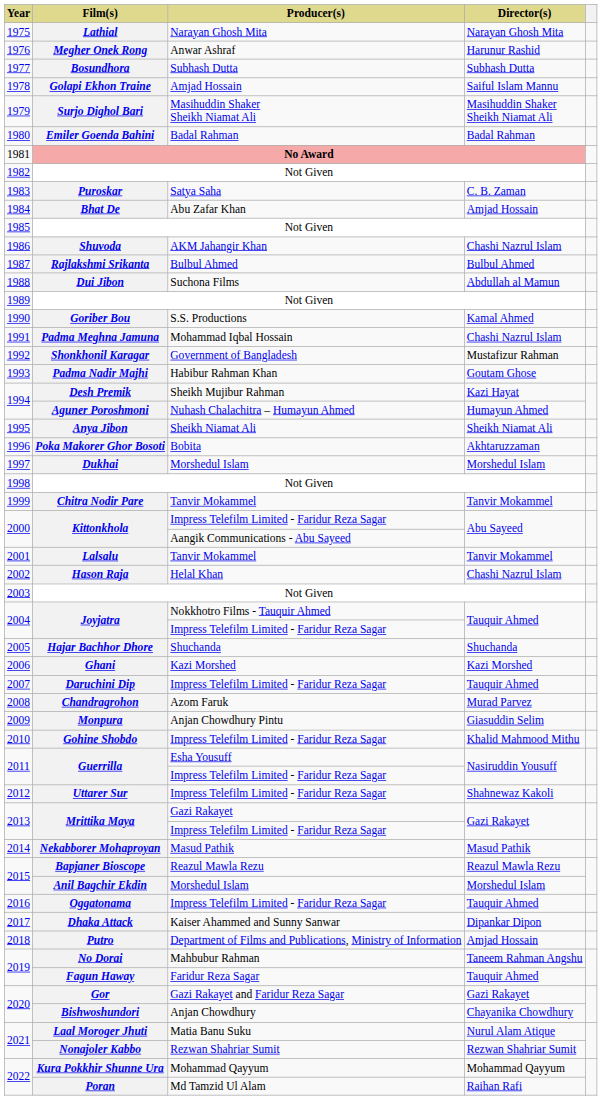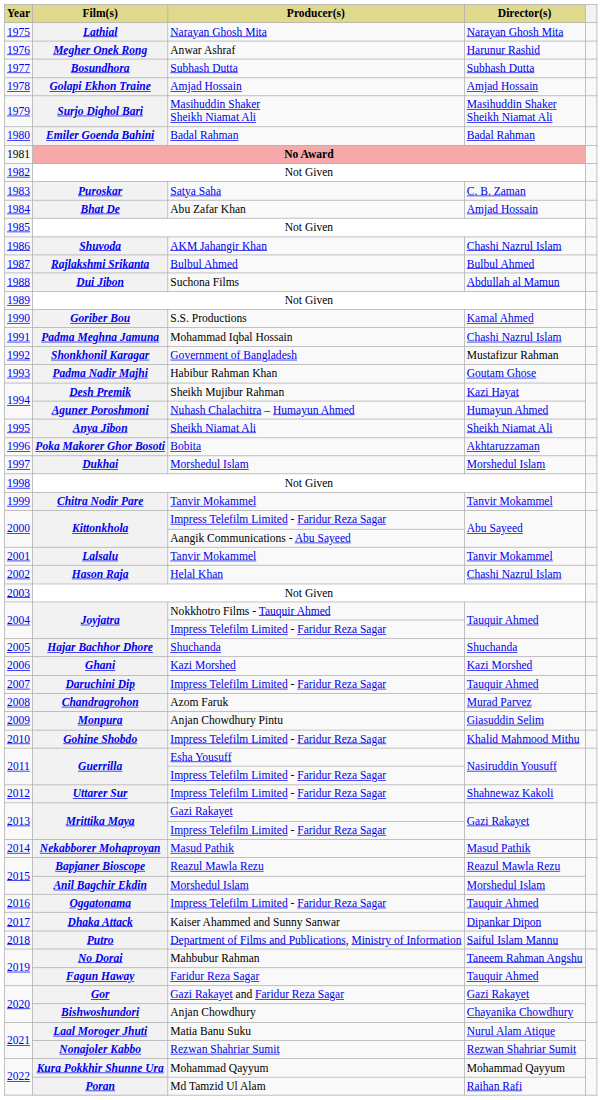 <table class="wikitable plainrowheaders sortable">
 <tr>
 <th scope="col" style="background-color:#DFD98D">Year</th>
 <th scope="col" style="background-color:#DFD98D">Film(s)</th>
 <th scope="col" style="background-color:#DFD98D">Producer(s)</th>
 <th scope="col" style="background-color:#DFD98D">Director(s)</th>
 <th scope="col" style="width:2%;" class="unsortable" style="background:#DFD98D;"></th>
 </tr>
 <tr>
 <td style="text-align:center;"><a href='#'>1975<br></a></td>
 <th scope="row"><em><a href='#'>Lathial</a></em></th>
 <td><a href='#'>Narayan Ghosh Mita</a></td>
 <td><a href='#'>Narayan Ghosh Mita</a></td>
 <td></td>
 </tr>
 <tr>
 <td style="text-align:center;"><a href='#'>1976<br></a></td>
 <th scope="row"><em><a href='#'>Megher Onek Rong</a></em></th>
 <td>Anwar Ashraf</td>
 <td><a href='#'>Harunur Rashid</a></td>
 <td></td>
 </tr>
 <tr>
 <td style="text-align:center;"><a href='#'>1977<br></a></td>
 <th scope="row"><em><a href='#'>Bosundhora</a></em></th>
 <td><a href='#'>Subhash Dutta</a></td>
 <td><a href='#'>Subhash Dutta</a></td>
 <td></td>
 </tr>
 <tr>
 <td style="text-align:center;"><a href='#'>1978<br></a></td>
 <th scope="row"><em><a href='#'>Golapi Ekhon Traine</a></em></th>
 <td><a href='#'>Amjad Hossain</a></td>
-<td><a href='#'>Saiful Islam Mannu</a></td>
+<td><a href='#'>Amjad Hossain</a></td>
 <td></td>
 </tr>
 <tr>
 <td style="text-align:center;"><a href='#'>1979<br></a></td>
 <th scope="row"><em><a href='#'>Surjo Dighol Bari</a></em></th>
 <td><a href='#'>Masihuddin Shaker</a> <br> <a href='#'>Sheikh Niamat Ali</a></td>
 <td><a href='#'>Masihuddin Shaker</a> <br> <a href='#'>Sheikh Niamat Ali</a></td>
 <td></td>
 </tr>
 <tr>
 <td style="text-align:center;"><a href='#'>1980<br></a></td>
 <th scope="row"><em><a href='#'>Emiler Goenda Bahini</a></em></th>
 <td><a href='#'>Badal Rahman</a></td>
 <td><a href='#'>Badal Rahman</a></td>
 <td></td>
 </tr>
 <tr>
 <td style="text-align:center;">1981</td>
 <th scope="row" style="background-color:#F5A9A9;text-align:center" colspan="3">No Award</th>
 <td></td>
 </tr>
 <tr>
 <td style="text-align:center;"><a href='#'>1982<br></a></td>
 <td scope="row" style="background-color:#FFFFFF ;text-align:center" colspan="3">Not Given</td>
 <td></td>
 </tr>
 <tr>
 <td style="text-align:center;"><a href='#'>1983<br></a></td>
 <th scope="row"><em><a href='#'>Puroskar</a></em></th>
 <td><a href='#'>Satya Saha</a></td>
 <td><a href='#'>C. B. Zaman</a></td>
 <td></td>
 </tr>
 <tr>
 <td style="text-align:center;"><a href='#'>1984<br></a></td>
 <th scope="row"><em><a href='#'>Bhat De</a></em></th>
 <td>Abu Zafar Khan</td>
 <td><a href='#'>Amjad Hossain</a></td>
 <td></td>
 </tr>
 <tr>
 <td style="text-align:center;"><a href='#'>1985<br></a></td>
 <td scope="row" style="background-color:#FFFFFF ;text-align:center" colspan="3">Not Given</td>
 <td></td>
 </tr>
 <tr>
 <td style="text-align:center;"><a href='#'>1986<br></a></td>
 <th scope="row"><em><a href='#'>Shuvoda</a></em></th>
 <td><a href='#'>AKM Jahangir Khan</a></td>
 <td><a href='#'>Chashi Nazrul Islam</a></td>
 <td></td>
 </tr>
 <tr>
 <td style="text-align:center;"><a href='#'>1987<br></a></td>
 <th scope="row"><em><a href='#'>Rajlakshmi Srikanta</a></em></th>
 <td><a href='#'>Bulbul Ahmed</a></td>
 <td><a href='#'>Bulbul Ahmed</a></td>
 <td></td>
 </tr>
 <tr>
 <td style="text-align:center;"><a href='#'>1988<br></a></td>
 <th scope="row"><em><a href='#'>Dui Jibon</a></em></th>
 <td>Suchona Films</td>
 <td><a href='#'>Abdullah al Mamun</a></td>
 <td></td>
 </tr>
 <tr>
 <td style="text-align:center;"><a href='#'>1989<br></a></td>
 <td scope="row" style="background-color:#FFFFFF ;text-align:center" colspan="3">Not Given</td>
 <td></td>
 </tr>
 <tr>
 <td style="text-align:center;"><a href='#'>1990<br></a></td>
 <th scope="row"><em><a href='#'>Goriber Bou</a></em></th>
 <td>S.S. Productions</td>
 <td><a href='#'>Kamal Ahmed</a></td>
 <td></td>
 </tr>
 <tr>
 <td style="text-align:center;"><a href='#'>1991<br></a></td>
 <th scope="row"><em><a href='#'>Padma Meghna Jamuna</a></em></th>
 <td>Mohammad Iqbal Hossain</td>
 <td><a href='#'>Chashi Nazrul Islam</a></td>
 <td></td>
 </tr>
 <tr>
 <td style="text-align:center;"><a href='#'>1992<br></a></td>
 <th scope="row"><em><a href='#'>Shonkhonil Karagar</a></em></th>
 <td><a href='#'>Government of Bangladesh</a></td>
 <td>Mustafizur Rahman</td>
 <td></td>
 </tr>
 <tr>
 <td style="text-align:center;"><a href='#'>1993<br></a></td>
 <th scope="row"><em><a href='#'>Padma Nadir Majhi</a></em></th>
 <td>Habibur Rahman Khan</td>
 <td><a href='#'>Goutam Ghose</a></td>
 <td></td>
 </tr>
 <tr>
 <td style="text-align:center;" rowspan="2"><a href='#'>1994<br></a> </td>
 <th scope="row"><em><a href='#'>Desh Premik</a></em></th>
 <td>Sheikh Mujibur Rahman</td>
 <td><a href='#'>Kazi Hayat</a></td>
 <td rowspan="2"></td>
 </tr>
 <tr>
 <th scope="row"><em><a href='#'>Aguner Poroshmoni</a></em></th>
 <td><a href='#'>Nuhash Chalachitra</a> – <a href='#'>Humayun Ahmed</a></td>
 <td><a href='#'>Humayun Ahmed</a></td>
 </tr>
 <tr>
 <td style="text-align:center;"><a href='#'>1995<br></a></td>
 <th scope="row"><em><a href='#'>Anya Jibon</a></em></th>
 <td><a href='#'>Sheikh Niamat Ali</a></td>
 <td><a href='#'>Sheikh Niamat Ali</a></td>
 <td></td>
 </tr>
 <tr>
 <td style="text-align:center;"><a href='#'>1996<br></a></td>
 <th scope="row"><em><a href='#'>Poka Makorer Ghor Bosoti</a></em></th>
 <td><a href='#'>Bobita</a></td>
 <td><a href='#'>Akhtaruzzaman</a></td>
 <td></td>
 </tr>
 <tr>
 <td style="text-align:center;"><a href='#'>1997<br></a></td>
 <th scope="row"><em><a href='#'>Dukhai</a></em></th>
 <td><a href='#'>Morshedul Islam</a></td>
 <td><a href='#'>Morshedul Islam</a></td>
 <td></td>
 </tr>
 <tr>
 <td style="text-align:center;"><a href='#'>1998<br></a></td>
 <td scope="row" style="background-color:#FFFFFF ;text-align:center" colspan="3">Not Given</td>
 <td></td>
 </tr>
 <tr>
 <td style="text-align:center;"><a href='#'>1999<br></a></td>
 <th scope="row"><em><a href='#'>Chitra Nodir Pare</a></em></th>
 <td><a href='#'>Tanvir Mokammel</a></td>
 <td><a href='#'>Tanvir Mokammel</a></td>
 <td></td>
 </tr>
 <tr>
 <td style="text-align:center;" rowspan="2"><a href='#'>2000<br></a></td>
 <th scope="row" rowspan="2"><em><a href='#'>Kittonkhola</a></em></th>
 <td><a href='#'>Impress Telefilm Limited</a> - <a href='#'>Faridur Reza Sagar</a></td>
 <td rowspan="2"><a href='#'>Abu Sayeed</a></td>
 <td rowspan="2"></td>
 </tr>
 <tr>
 <td>Aangik Communications - <a href='#'>Abu Sayeed</a></td>
 </tr>
 <tr>
 <td style="text-align:center;"><a href='#'>2001<br></a></td>
 <th scope="row"><em><a href='#'>Lalsalu</a></em></th>
 <td><a href='#'>Tanvir Mokammel</a></td>
 <td><a href='#'>Tanvir Mokammel</a></td>
 <td></td>
 </tr>
 <tr>
 <td style="text-align:center;"><a href='#'>2002<br></a></td>
 <th scope="row"><em><a href='#'>Hason Raja</a></em></th>
 <td><a href='#'>Helal Khan</a></td>
 <td><a href='#'>Chashi Nazrul Islam</a></td>
 <td></td>
 </tr>
 <tr>
 <td style="text-align:center;"><a href='#'>2003<br></a></td>
 <td scope="row" style="background-color:#FFFFFF ;text-align:center" colspan="3">Not Given</td>
 <td></td>
 </tr>
 <tr>
 <td style="text-align:center;" rowspan="2"><a href='#'>2004<br></a></td>
 <th scope="row" rowspan="2"><em><a href='#'>Joyjatra</a></em></th>
 <td>Nokkhotro Films - <a href='#'>Tauquir Ahmed</a></td>
 <td rowspan="2"><a href='#'>Tauquir Ahmed</a></td>
 <td rowspan="2"></td>
 </tr>
 <tr>
 <td><a href='#'>Impress Telefilm Limited</a> - <a href='#'>Faridur Reza Sagar</a></td>
 </tr>
 <tr>
 <td style="text-align:center;"><a href='#'>2005<br></a></td>
 <th scope="row"><em><a href='#'>Hajar Bachhor Dhore</a></em></th>
 <td><a href='#'>Shuchanda</a></td>
 <td><a href='#'>Shuchanda</a></td>
 <td></td>
 </tr>
 <tr>
 <td style="text-align:center;"><a href='#'>2006<br></a></td>
 <th scope="row"><em><a href='#'>Ghani</a></em></th>
 <td><a href='#'>Kazi Morshed</a></td>
 <td><a href='#'>Kazi Morshed</a></td>
 <td></td>
 </tr>
 <tr>
 <td style="text-align:center;"><a href='#'>2007<br></a></td>
 <th scope="row"><em><a href='#'>Daruchini Dip</a></em></th>
 <td><a href='#'>Impress Telefilm Limited</a> - <a href='#'>Faridur Reza Sagar</a></td>
 <td><a href='#'>Tauquir Ahmed</a></td>
 <td></td>
 </tr>
 <tr>
 <td style="text-align:center;"><a href='#'>2008<br></a></td>
 <th scope="row"><em><a href='#'>Chandragrohon</a></em></th>
 <td>Azom Faruk</td>
 <td><a href='#'>Murad Parvez</a></td>
 <td></td>
 </tr>
 <tr>
 <td style="text-align:center;"><a href='#'>2009<br></a></td>
 <th scope="row"><em><a href='#'>Monpura</a></em></th>
 <td>Anjan Chowdhury Pintu</td>
 <td><a href='#'>Giasuddin Selim</a></td>
 <td></td>
 </tr>
 <tr>
 <td style="text-align:center;"><a href='#'>2010<br></a></td>
 <th scope="row"><em><a href='#'>Gohine Shobdo</a></em></th>
 <td><a href='#'>Impress Telefilm Limited</a> - <a href='#'>Faridur Reza Sagar</a></td>
 <td><a href='#'>Khalid Mahmood Mithu</a></td>
 <td></td>
 </tr>
 <tr>
 <td style="text-align:center;" rowspan="2"><a href='#'>2011<br></a></td>
 <th scope="row" rowspan="2"><em><a href='#'>Guerrilla</a></em></th>
 <td><a href='#'>Esha Yousuff</a></td>
 <td rowspan="2"><a href='#'>Nasiruddin Yousuff</a></td>
 <td rowspan="2"></td>
 </tr>
 <tr>
 <td><a href='#'>Impress Telefilm Limited</a> - <a href='#'>Faridur Reza Sagar</a></td>
 </tr>
 <tr>
 <td style="text-align:center;"><a href='#'>2012<br></a></td>
 <th scope="row"><em><a href='#'>Uttarer Sur</a></em></th>
 <td><a href='#'>Impress Telefilm Limited</a> - <a href='#'>Faridur Reza Sagar</a></td>
 <td><a href='#'>Shahnewaz Kakoli</a></td>
 <td></td>
 </tr>
 <tr>
 <td style="text-align:center;" rowspan="2"><a href='#'>2013<br></a></td>
 <th scope="row" rowspan="2"><em><a href='#'>Mrittika Maya</a></em></th>
 <td><a href='#'>Gazi Rakayet</a></td>
 <td rowspan="2"><a href='#'>Gazi Rakayet</a></td>
 <td rowspan="2"></td>
 </tr>
 <tr>
 <td><a href='#'>Impress Telefilm Limited</a> - <a href='#'>Faridur Reza Sagar</a></td>
 </tr>
 <tr>
 <td style="text-align:center;"><a href='#'>2014<br></a></td>
 <th scope="row"><em><a href='#'>Nekabborer Mohaproyan</a></em></th>
 <td><a href='#'>Masud Pathik</a></td>
 <td><a href='#'>Masud Pathik</a></td>
 <td></td>
 </tr>
 <tr>
 <td style="text-align:center;" rowspan="2"><a href='#'>2015<br></a> </td>
 <th scope="row"><em><a href='#'>Bapjaner Bioscope</a></em></th>
 <td><a href='#'>Reazul Mawla Rezu</a></td>
 <td><a href='#'>Reazul Mawla Rezu</a></td>
 <td rowspan="2"></td>
 </tr>
 <tr>
 <th scope="row"><em><a href='#'>Anil Bagchir Ekdin</a></em></th>
 <td><a href='#'>Morshedul Islam</a></td>
 <td><a href='#'>Morshedul Islam</a></td>
 </tr>
 <tr>
 <td style="text-align:center;"><a href='#'>2016<br></a></td>
 <th scope="row"><em><a href='#'>Oggatonama</a></em></th>
 <td><a href='#'>Impress Telefilm Limited</a> - <a href='#'>Faridur Reza Sagar</a></td>
 <td><a href='#'>Tauquir Ahmed</a></td>
 <td></td>
 </tr>
 <tr>
 <td style="text-align:center;"><a href='#'>2017<br></a></td>
 <th scope="row"><em><a href='#'>Dhaka Attack</a></em></th>
 <td>Kaiser Ahammed and Sunny Sanwar</td>
 <td><a href='#'>Dipankar Dipon</a></td>
 <td></td>
 </tr>
 <tr>
 <td style="text-align:center;"><a href='#'>2018<br></a></td>
 <th scope="row"><em><a href='#'>Putro</a></em></th>
 <td><a href='#'>Department of Films and Publications</a>, <a href='#'>Ministry of Information</a></td>
-<td><a href='#'>Amjad Hossain</a></td>
+<td><a href='#'>Saiful Islam Mannu</a></td>
 <td></td>
 </tr>
 <tr>
 <td style="text-align:center;" rowspan="2"><a href='#'>2019<br></a> </td>
 <th scope="row"><em><a href='#'>No Dorai</a></em></th>
 <td>Mahbubur Rahman</td>
 <td><a href='#'>Taneem Rahman Angshu</a></td>
 <td rowspan="2"></td>
 </tr>
 <tr>
 <th scope="row"><em><a href='#'>Fagun Haway</a></em></th>
 <td><a href='#'>Faridur Reza Sagar</a></td>
 <td><a href='#'>Tauquir Ahmed</a></td>
 </tr>
 <tr>
 <td style="text-align:center;" rowspan="2"><a href='#'>2020<br></a> </td>
 <th scope="row"><em><a href='#'>Gor</a></em></th>
 <td><a href='#'>Gazi Rakayet</a> and <a href='#'>Faridur Reza Sagar</a></td>
 <td><a href='#'>Gazi Rakayet</a></td>
 <td rowspan="2"></td>
 </tr>
 <tr>
 <th scope="row"><em><a href='#'>Bishwoshundori</a></em></th>
 <td>Anjan Chowdhury</td>
 <td><a href='#'>Chayanika Chowdhury</a></td>
 </tr>
 <tr>
 <td style="text-align:center;" rowspan="2"><a href='#'>2021<br></a> </td>
 <th scope="row"><em><a href='#'>Laal Moroger Jhuti</a></em></th>
 <td>Matia Banu Suku</td>
 <td><a href='#'>Nurul Alam Atique</a></td>
 <td rowspan="2"></td>
 </tr>
 <tr>
 <th scope="row"><em><a href='#'>Nonajoler Kabbo</a></em></th>
 <td><a href='#'>Rezwan Shahriar Sumit</a></td>
 <td><a href='#'>Rezwan Shahriar Sumit</a></td>
 </tr>
 <tr>
 <td style="text-align:center;" rowspan="2"><a href='#'>2022<br></a> </td>
 <th scope="row"><em><a href='#'>Kura Pokkhir Shunne Ura</a></em></th>
 <td>Mohammad Qayyum</td>
 <td>Mohammad Qayyum</td>
 <td rowspan="2"></td>
 </tr>
 <tr>
 <th scope="row"><em><a href='#'>Poran</a></em></th>
 <td>Md Tamzid Ul Alam</td>
 <td><a href='#'>Raihan Rafi</a></td>
 </tr>
 </table>
